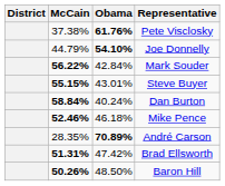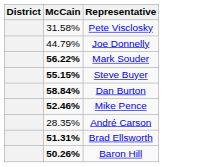 <table class=wikitable>
 <tr>
 <th>District</th>
 <th>McCain</th>
-<th>Obama</th>
 <th>Representative</th>
 </tr>
 <tr align=center>
 <th></th>
-<td>37.38%</td>
-<td><strong>61.76%</strong></td>
+<td>31.58%</td>
 <td><a href='#'>Pete Visclosky</a></td>
 </tr>
 <tr align=center>
 <th></th>
 <td>44.79%</td>
-<td><strong>54.10%</strong></td>
 <td><a href='#'>Joe Donnelly</a></td>
 </tr>
 <tr align=center>
 <th></th>
 <td><strong>56.22%</strong></td>
-<td>42.84%</td>
 <td><a href='#'>Mark Souder</a></td>
 </tr>
 <tr align=center>
 <th></th>
 <td><strong>55.15%</strong></td>
-<td>43.01%</td>
 <td><a href='#'>Steve Buyer</a></td>
 </tr>
 <tr align=center>
 <th></th>
 <td><strong>58.84%</strong></td>
-<td>40.24%</td>
 <td><a href='#'>Dan Burton</a></td>
 </tr>
 <tr align=center>
 <th></th>
 <td><strong>52.46%</strong></td>
-<td>46.18%</td>
 <td><a href='#'>Mike Pence</a></td>
 </tr>
 <tr align=center>
 <th></th>
 <td>28.35%</td>
-<td><strong>70.89%</strong></td>
 <td><a href='#'>André Carson</a></td>
 </tr>
 <tr align=center>
 <th></th>
 <td><strong>51.31%</strong></td>
-<td>47.42%</td>
 <td><a href='#'>Brad Ellsworth</a></td>
 </tr>
 <tr align=center>
 <th></th>
 <td><strong>50.26%</strong></td>
-<td>48.50%</td>
 <td><a href='#'>Baron Hill</a></td>
 </tr>
 </table>
